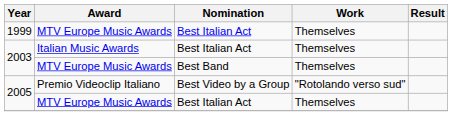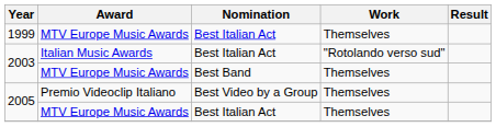 <table class="wikitable">
 <tr>
 <th>Year</th>
 <th>Award</th>
 <th>Nomination</th>
 <th>Work</th>
 <th>Result</th>
 </tr>
 <tr>
 <td style="text-align:center;">1999</td>
 <td><a href='#'>MTV Europe Music Awards</a></td>
 <td><a href='#'>Best Italian Act</a></td>
 <td>Themselves</td>
 <td></td>
 </tr>
 <tr>
 <td style="text-align:center;" rowspan="2">2003</td>
 <td><a href='#'>Italian Music Awards</a></td>
 <td>Best Italian Act</td>
-<td>Themselves</td>
+<td>"Rotolando verso sud"</td>
 <td></td>
 </tr>
 <tr>
 <td><a href='#'>MTV Europe Music Awards</a></td>
 <td>Best Band</td>
 <td>Themselves</td>
 <td></td>
 </tr>
 <tr>
 <td style="text-align:center;" rowspan="2">2005</td>
 <td>Premio Videoclip Italiano</td>
 <td>Best Video by a Group</td>
-<td>"Rotolando verso sud"</td>
+<td>Themselves</td>
 <td></td>
 </tr>
 <tr>
 <td><a href='#'>MTV Europe Music Awards</a></td>
 <td>Best Italian Act</td>
 <td>Themselves</td>
 <td></td>
 </tr>
 <tr>
 </tr>
 </table>
